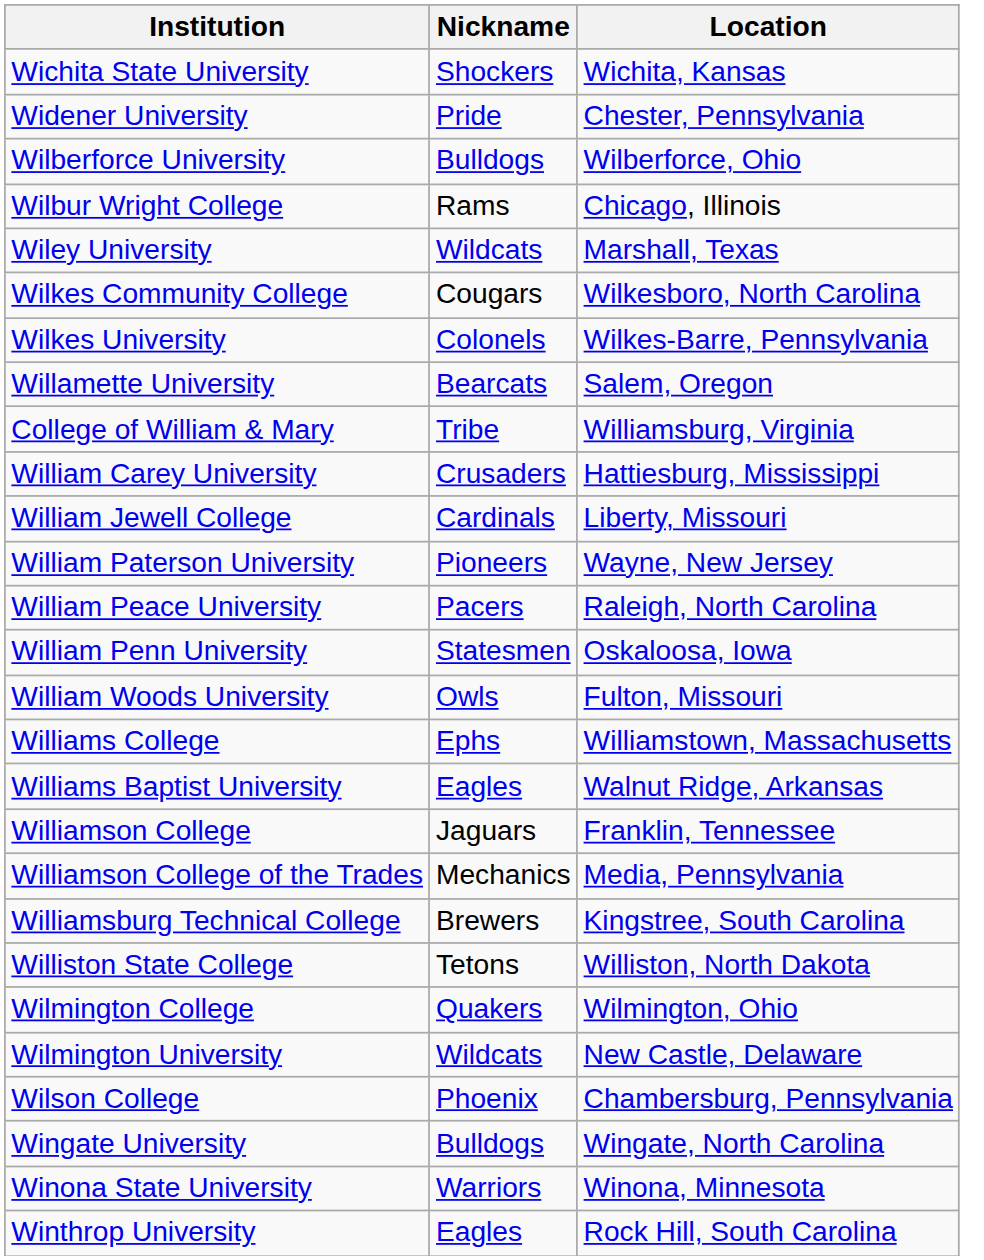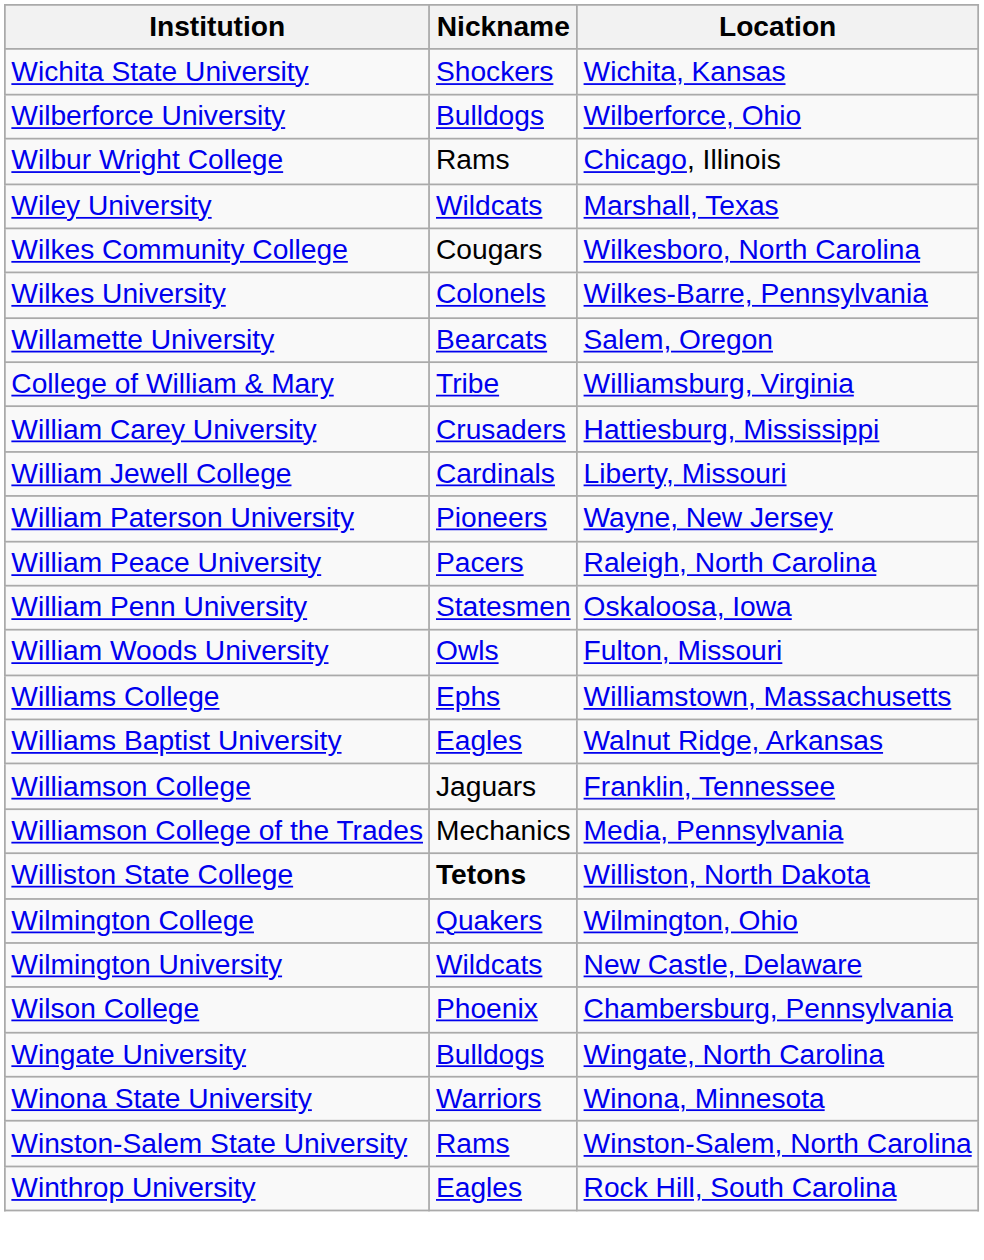 <table class="wikitable">
 <tr>
 <th>Institution</th>
 <th>Nickname</th>
 <th>Location</th>
 </tr>
 <tr>
 <td><a href='#'>Wichita State University</a></td>
 <td><a href='#'>Shockers</a></td>
 <td><a href='#'>Wichita, Kansas</a></td>
-</tr>
-<tr>
-<td><a href='#'>Widener University</a></td>
-<td><a href='#'>Pride</a></td>
-<td><a href='#'>Chester, Pennsylvania</a></td>
 </tr>
 <tr>
 <td><a href='#'>Wilberforce University</a></td>
 <td><a href='#'>Bulldogs</a></td>
 <td><a href='#'>Wilberforce, Ohio</a></td>
 </tr>
 <tr>
 <td><a href='#'>Wilbur Wright College</a></td>
 <td>Rams</td>
 <td><a href='#'>Chicago</a>, Illinois</td>
 </tr>
 <tr>
 <td><a href='#'>Wiley University</a></td>
 <td><a href='#'>Wildcats</a></td>
 <td><a href='#'>Marshall, Texas</a></td>
 </tr>
 <tr>
 <td><a href='#'>Wilkes Community College</a></td>
 <td>Cougars</td>
 <td><a href='#'>Wilkesboro, North Carolina</a></td>
 </tr>
 <tr>
 <td><a href='#'>Wilkes University</a></td>
 <td><a href='#'>Colonels</a></td>
 <td><a href='#'>Wilkes-Barre, Pennsylvania</a></td>
 </tr>
 <tr>
 <td><a href='#'>Willamette University</a></td>
 <td><a href='#'>Bearcats</a></td>
 <td><a href='#'>Salem, Oregon</a></td>
 </tr>
 <tr>
 <td><a href='#'>College of William & Mary</a></td>
 <td><a href='#'>Tribe</a></td>
 <td><a href='#'>Williamsburg, Virginia</a></td>
 </tr>
 <tr>
 <td><a href='#'>William Carey University</a></td>
 <td><a href='#'>Crusaders</a></td>
 <td><a href='#'>Hattiesburg, Mississippi</a></td>
 </tr>
 <tr>
 <td><a href='#'>William Jewell College</a></td>
 <td><a href='#'>Cardinals</a></td>
 <td><a href='#'>Liberty, Missouri</a></td>
 </tr>
 <tr>
 <td><a href='#'>William Paterson University</a></td>
 <td><a href='#'>Pioneers</a></td>
 <td><a href='#'>Wayne, New Jersey</a></td>
 </tr>
 <tr>
 <td><a href='#'>William Peace University</a></td>
 <td><a href='#'>Pacers</a></td>
 <td><a href='#'>Raleigh, North Carolina</a></td>
 </tr>
 <tr>
 <td><a href='#'>William Penn University</a></td>
 <td><a href='#'>Statesmen</a></td>
 <td><a href='#'>Oskaloosa, Iowa</a></td>
 </tr>
 <tr>
 <td><a href='#'>William Woods University</a></td>
 <td><a href='#'>Owls</a></td>
 <td><a href='#'>Fulton, Missouri</a></td>
 </tr>
 <tr>
 <td><a href='#'>Williams College</a></td>
 <td><a href='#'>Ephs</a></td>
 <td><a href='#'>Williamstown, Massachusetts</a></td>
 </tr>
 <tr>
 <td><a href='#'>Williams Baptist University</a></td>
 <td><a href='#'>Eagles</a></td>
 <td><a href='#'>Walnut Ridge, Arkansas</a></td>
 </tr>
 <tr>
 <td><a href='#'>Williamson College</a></td>
 <td>Jaguars</td>
 <td><a href='#'>Franklin, Tennessee</a></td>
 </tr>
 <tr>
 <td><a href='#'>Williamson College of the Trades</a></td>
 <td>Mechanics</td>
 <td><a href='#'>Media, Pennsylvania</a></td>
 </tr>
 <tr>
-<td><a href='#'>Williamsburg Technical College</a></td>
-<td>Brewers</td>
-<td><a href='#'>Kingstree, South Carolina</a></td>
-</tr>
-<tr>
 <td><a href='#'>Williston State College</a></td>
-<td>Tetons</td>
+<td><strong>Tetons</strong></td>
 <td><a href='#'>Williston, North Dakota</a></td>
 </tr>
 <tr>
 <td><a href='#'>Wilmington College</a></td>
 <td><a href='#'>Quakers</a></td>
 <td><a href='#'>Wilmington, Ohio</a></td>
 </tr>
 <tr>
 <td><a href='#'>Wilmington University</a></td>
 <td><a href='#'>Wildcats</a></td>
 <td><a href='#'>New Castle, Delaware</a></td>
 </tr>
 <tr>
 <td><a href='#'>Wilson College</a></td>
 <td><a href='#'>Phoenix</a></td>
 <td><a href='#'>Chambersburg, Pennsylvania</a></td>
 </tr>
 <tr>
 <td><a href='#'>Wingate University</a></td>
 <td><a href='#'>Bulldogs</a></td>
 <td><a href='#'>Wingate, North Carolina</a></td>
 </tr>
 <tr>
 <td><a href='#'>Winona State University</a></td>
 <td><a href='#'>Warriors</a></td>
 <td><a href='#'>Winona, Minnesota</a></td>
 </tr>
 <tr>
+<td><a href='#'>Winston-Salem State University</a></td>
+<td><a href='#'>Rams</a></td>
+<td><a href='#'>Winston-Salem, North Carolina</a></td>
+</tr>
+<tr>
 <td><a href='#'>Winthrop University</a></td>
 <td><a href='#'>Eagles</a></td>
 <td><a href='#'>Rock Hill, South Carolina</a></td>
 </tr>
 </table>
